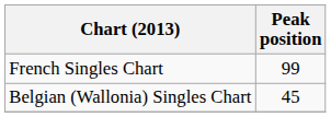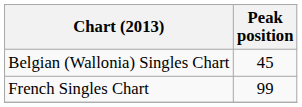 <table class="wikitable sortable">
 <tr>
 <th>Chart (2013)</th>
 <th>Peak<br>position</th>
 </tr>
 <tr>
+<td>Belgian (Wallonia) Singles Chart</td>
+<td align="center">45</td>
+</tr>
+<tr>
 <td>French Singles Chart</td>
 <td align="center">99</td>
 </tr>
 <tr>
-<td>Belgian (Wallonia) Singles Chart</td>
-<td align="center">45</td>
-</tr>
-<tr>
 </tr>
 </table>
